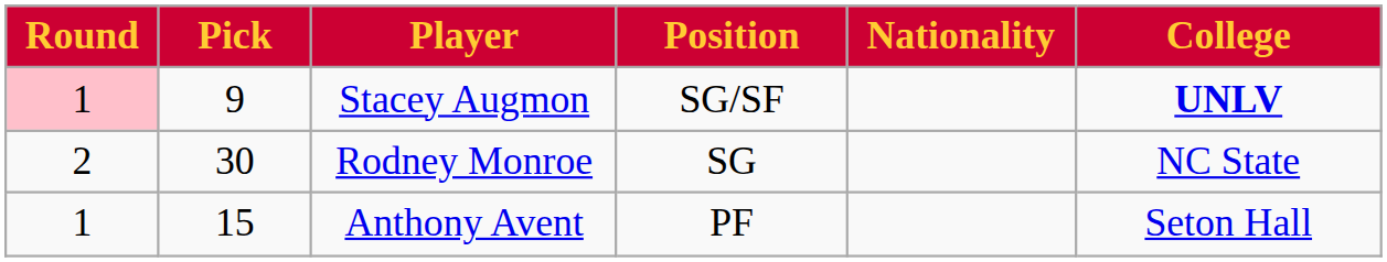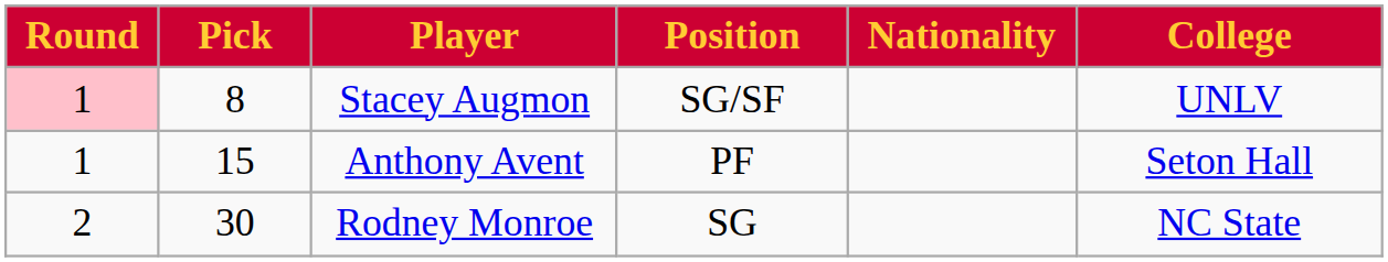 <table class="wikitable sortable sortable">
 <tr>
 <th style="background:#C03; color:#FC3" width="10%">Round</th>
 <th style="background:#C03; color:#FC3" width="10%">Pick</th>
 <th style="background:#C03; color:#FC3" width="20%">Player</th>
 <th style="background:#C03; color:#FC3" width="15%">Position</th>
 <th style="background:#C03; color:#FC3" width="15%">Nationality</th>
 <th style="background:#C03; color:#FC3" width="20%">College</th>
 </tr>
 <tr style="text-align: center">
 <td style="background: pink;">1</td>
-<td>9</td>
+<td>8</td>
 <td><a href='#'>Stacey Augmon</a></td>
 <td>SG/SF</td>
 <td></td>
-<td><strong><a href='#'>UNLV</a></strong></td>
+<td><a href='#'>UNLV</a></td>
+</tr>
+<tr style="text-align: center">
+<td>1</td>
+<td>15</td>
+<td><a href='#'>Anthony Avent</a></td>
+<td>PF</td>
+<td></td>
+<td><a href='#'>Seton Hall</a></td>
 </tr>
 <tr style="text-align: center">
 <td>2</td>
 <td>30</td>
 <td><a href='#'>Rodney Monroe</a></td>
 <td>SG</td>
 <td></td>
 <td><a href='#'>NC State</a></td>
 </tr>
-<tr style="text-align: center">
-<td>1</td>
-<td>15</td>
-<td><a href='#'>Anthony Avent</a></td>
-<td>PF</td>
-<td></td>
-<td><a href='#'>Seton Hall</a></td>
-</tr>
 </table>
